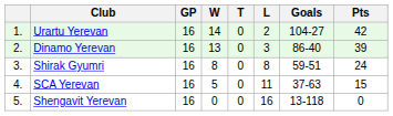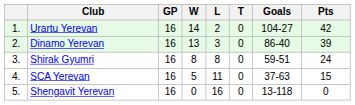 <table class="wikitable">
 <tr>
 <th width="30"></th>
 <th width="200">Club</th>
 <th width="30">GP</th>
 <th width="30">W</th>
+<th width="30">L</th>
 <th width="30">T</th>
-<th width="30">L</th>
 <th width="70">Goals</th>
 <th width="70">Pts</th>
 </tr>
 <tr bgcolor="#e6fae6" align="center">
 <td>1.</td>
 <td align="left"><a href='#'>Urartu Yerevan</a></td>
 <td>16</td>
 <td>14</td>
+<td>2</td>
 <td>0</td>
-<td>2</td>
 <td>104-27</td>
 <td>42</td>
 </tr>
 <tr bgcolor="#e6fae6" align="center">
 <td>2.</td>
 <td align="left"><a href='#'>Dinamo Yerevan</a></td>
 <td>16</td>
 <td>13</td>
+<td>3</td>
 <td>0</td>
-<td>3</td>
 <td>86-40</td>
 <td>39</td>
 </tr>
 <tr bgcolor="#FFFFFF" align="center">
 <td>3.</td>
 <td align="left"><a href='#'>Shirak Gyumri</a></td>
 <td>16</td>
 <td>8</td>
+<td>8</td>
 <td>0</td>
-<td>8</td>
 <td>59-51</td>
 <td>24</td>
 </tr>
 <tr bgcolor="#FFFFFF" align="center">
 <td>4.</td>
 <td align="left"><a href='#'>SCA Yerevan</a></td>
 <td>16</td>
 <td>5</td>
+<td>11</td>
 <td>0</td>
-<td>11</td>
 <td>37-63</td>
 <td>15</td>
 </tr>
 <tr bgcolor="#FFFFFF" align="center">
 <td>5.</td>
 <td align="left"><a href='#'>Shengavit Yerevan</a></td>
 <td>16</td>
 <td>0</td>
+<td>16</td>
 <td>0</td>
-<td>16</td>
 <td>13-118</td>
 <td>0</td>
 </tr>
 </table>
